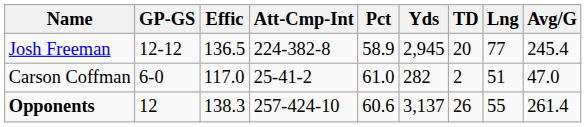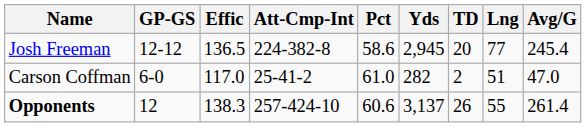 <table class="wikitable" style="white-space:nowrap;">
 <tr>
 <th>Name</th>
 <th>GP-GS</th>
 <th>Effic</th>
 <th>Att-Cmp-Int</th>
 <th>Pct</th>
 <th>Yds</th>
 <th>TD</th>
 <th>Lng</th>
 <th>Avg/G</th>
 </tr>
 <tr>
 <td><a href='#'>Josh Freeman</a></td>
 <td>12-12</td>
 <td>136.5</td>
 <td>224-382-8</td>
-<td>58.9</td>
+<td>58.6</td>
 <td>2,945</td>
 <td>20</td>
 <td>77</td>
 <td>245.4</td>
 </tr>
 <tr>
 <td>Carson Coffman</td>
 <td>6-0</td>
 <td>117.0</td>
 <td>25-41-2</td>
 <td>61.0</td>
 <td>282</td>
 <td>2</td>
 <td>51</td>
 <td>47.0</td>
 </tr>
 <tr>
 <td><strong>Opponents</strong></td>
 <td>12</td>
 <td>138.3</td>
 <td>257-424-10</td>
 <td>60.6</td>
 <td>3,137</td>
 <td>26</td>
 <td>55</td>
 <td>261.4</td>
 </tr>
 </table>
